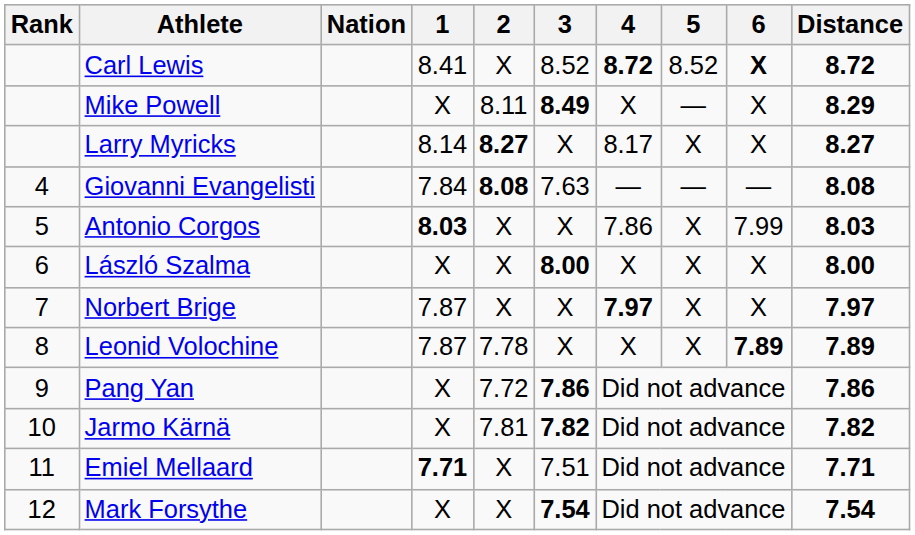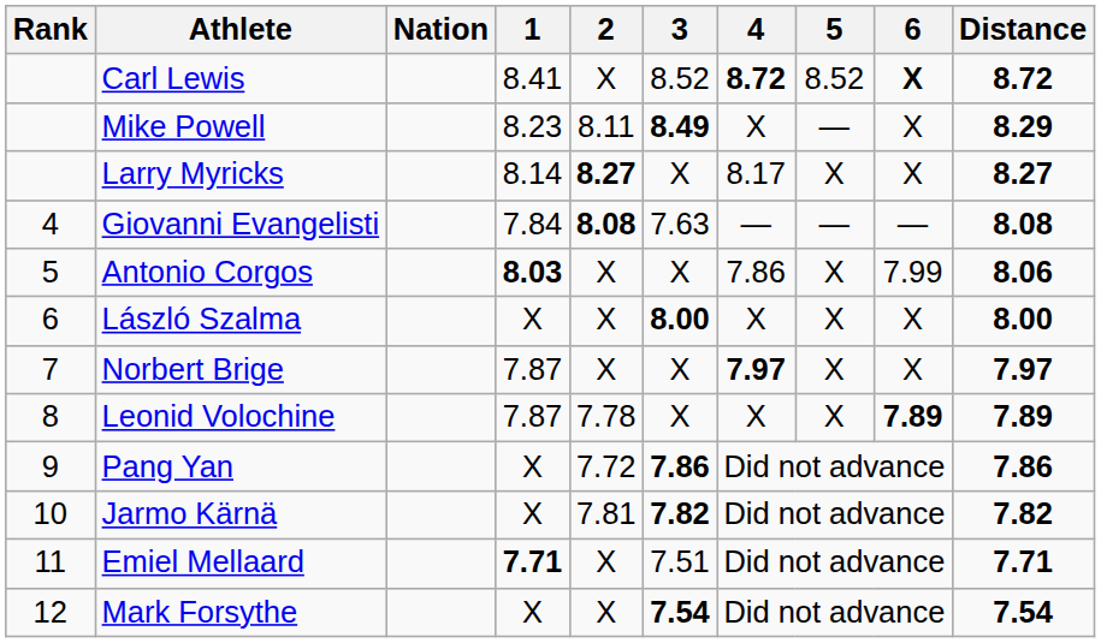 <table class="wikitable sortable" style=" text-align:center">
 <tr>
 <th>Rank</th>
 <th>Athlete</th>
 <th>Nation</th>
 <th>1</th>
 <th>2</th>
 <th>3</th>
 <th>4</th>
 <th>5</th>
 <th>6</th>
 <th>Distance</th>
 </tr>
 <tr>
 <td></td>
 <td align=left><a href='#'>Carl Lewis</a></td>
 <td align=left></td>
 <td>8.41</td>
 <td data-sort-value=1.00>X</td>
 <td>8.52</td>
 <td><strong>8.72</strong></td>
 <td>8.52</td>
 <td data-sort-value=1.00><strong>X</strong></td>
 <td><strong>8.72</strong></td>
 </tr>
 <tr>
 <td></td>
 <td align=left><a href='#'>Mike Powell</a></td>
 <td align=left></td>
-<td data-sort-value=1.00>X</td>
+<td>8.23</td>
 <td>8.11</td>
 <td><strong>8.49</strong></td>
 <td data-sort-value=1.00>X</td>
 <td data-sort-value=1.00>—</td>
 <td data-sort-value=1.00>X</td>
 <td><strong>8.29</strong></td>
 </tr>
 <tr>
 <td></td>
 <td align=left><a href='#'>Larry Myricks</a></td>
 <td align=left></td>
 <td>8.14</td>
 <td><strong>8.27</strong></td>
 <td data-sort-value=1.00>X</td>
 <td>8.17</td>
 <td data-sort-value=1.00>X</td>
 <td data-sort-value=1.00>X</td>
 <td><strong>8.27</strong></td>
 </tr>
 <tr>
 <td>4</td>
 <td align=left><a href='#'>Giovanni Evangelisti</a></td>
 <td align=left></td>
 <td>7.84</td>
 <td><strong>8.08</strong></td>
 <td>7.63</td>
 <td data-sort-value=1.00>—</td>
 <td data-sort-value=1.00>—</td>
 <td data-sort-value=1.00>—</td>
 <td><strong>8.08</strong></td>
 </tr>
 <tr>
 <td>5</td>
 <td align=left><a href='#'>Antonio Corgos</a></td>
 <td align=left></td>
 <td><strong>8.03</strong></td>
 <td data-sort-value=1.00>X</td>
 <td data-sort-value=1.00>X</td>
 <td>7.86</td>
 <td data-sort-value=1.00>X</td>
 <td>7.99</td>
-<td><strong>8.03</strong></td>
+<td><strong>8.06</strong></td>
 </tr>
 <tr>
 <td>6</td>
 <td align=left><a href='#'>László Szalma</a></td>
 <td align=left></td>
 <td data-sort-value=1.00>X</td>
 <td data-sort-value=1.00>X</td>
 <td><strong>8.00</strong></td>
 <td data-sort-value=1.00>X</td>
 <td data-sort-value=1.00>X</td>
 <td data-sort-value=1.00>X</td>
 <td><strong>8.00</strong></td>
 </tr>
 <tr>
 <td>7</td>
 <td align=left><a href='#'>Norbert Brige</a></td>
 <td align=left></td>
 <td>7.87</td>
 <td data-sort-value=1.00>X</td>
 <td data-sort-value=1.00>X</td>
 <td><strong>7.97</strong></td>
 <td data-sort-value=1.00>X</td>
 <td data-sort-value=1.00>X</td>
 <td><strong>7.97</strong></td>
 </tr>
 <tr>
 <td>8</td>
 <td align=left><a href='#'>Leonid Volochine</a></td>
 <td align=left></td>
 <td>7.87</td>
 <td>7.78</td>
 <td data-sort-value=1.00>X</td>
 <td data-sort-value=1.00>X</td>
 <td data-sort-value=1.00>X</td>
 <td><strong>7.89</strong></td>
 <td><strong>7.89</strong></td>
 </tr>
 <tr>
 <td>9</td>
 <td align=left><a href='#'>Pang Yan</a></td>
 <td align=left></td>
 <td data-sort-value=1.00>X</td>
 <td>7.72</td>
 <td><strong>7.86</strong></td>
 <td colspan=3 data-sort-value=0.00>Did not advance</td>
 <td><strong>7.86</strong></td>
 </tr>
 <tr>
 <td>10</td>
 <td align=left><a href='#'>Jarmo Kärnä</a></td>
 <td align=left></td>
 <td data-sort-value=1.00>X</td>
 <td>7.81</td>
 <td><strong>7.82</strong></td>
 <td colspan=3 data-sort-value=0.00>Did not advance</td>
 <td><strong>7.82</strong></td>
 </tr>
 <tr>
 <td>11</td>
 <td align=left><a href='#'>Emiel Mellaard</a></td>
 <td align=left></td>
 <td><strong>7.71</strong></td>
 <td data-sort-value=1.00>X</td>
 <td>7.51</td>
 <td colspan=3 data-sort-value=0.00>Did not advance</td>
 <td><strong>7.71</strong></td>
 </tr>
 <tr>
 <td>12</td>
 <td align=left><a href='#'>Mark Forsythe</a></td>
 <td align=left></td>
 <td data-sort-value=1.00>X</td>
 <td data-sort-value=1.00>X</td>
 <td><strong>7.54</strong></td>
 <td colspan=3 data-sort-value=0.00>Did not advance</td>
 <td><strong>7.54</strong></td>
 </tr>
 </table>
